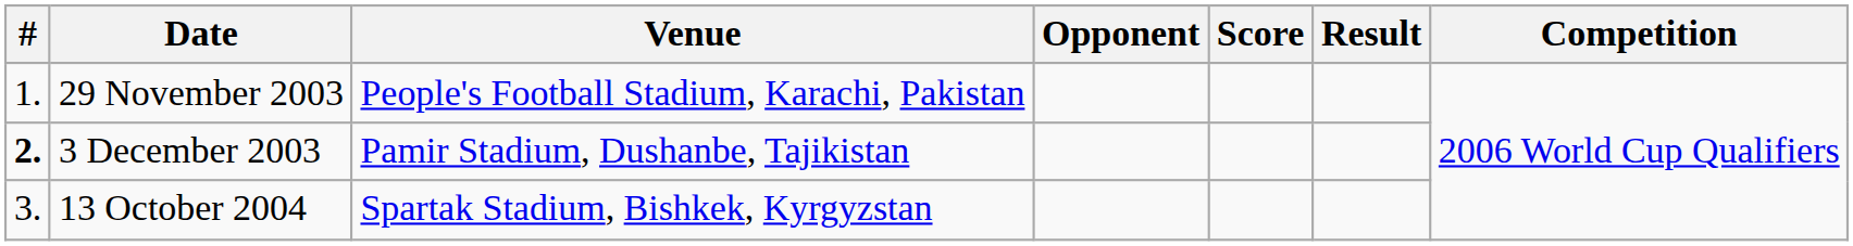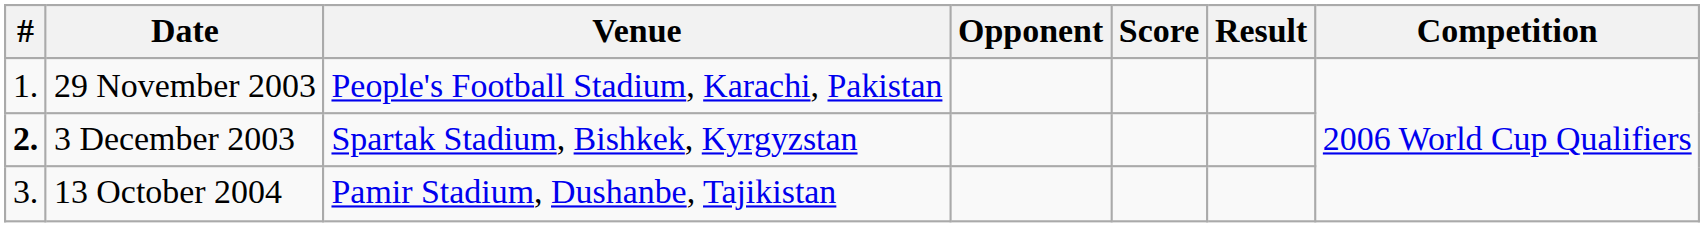 <table class="wikitable">
 <tr>
 <th>#</th>
 <th>Date</th>
 <th>Venue</th>
 <th>Opponent</th>
 <th>Score</th>
 <th>Result</th>
 <th>Competition</th>
 </tr>
 <tr>
 <td>1.</td>
 <td>29 November 2003</td>
 <td><a href='#'>People's Football Stadium</a>, <a href='#'>Karachi</a>, <a href='#'>Pakistan</a></td>
 <td></td>
 <td></td>
 <td></td>
 <td rowspan="3"><a href='#'>2006 World Cup Qualifiers</a></td>
 </tr>
 <tr>
 <td><strong>2.</strong></td>
 <td>3 December 2003</td>
-<td><a href='#'>Pamir Stadium</a>, <a href='#'>Dushanbe</a>, <a href='#'>Tajikistan</a></td>
+<td><a href='#'>Spartak Stadium</a>, <a href='#'>Bishkek</a>, <a href='#'>Kyrgyzstan</a></td>
 <td></td>
 <td></td>
 <td></td>
 </tr>
 <tr>
 <td>3.</td>
 <td>13 October 2004</td>
-<td><a href='#'>Spartak Stadium</a>, <a href='#'>Bishkek</a>, <a href='#'>Kyrgyzstan</a></td>
+<td><a href='#'>Pamir Stadium</a>, <a href='#'>Dushanbe</a>, <a href='#'>Tajikistan</a></td>
 <td></td>
 <td></td>
 <td></td>
 </tr>
 </table>
